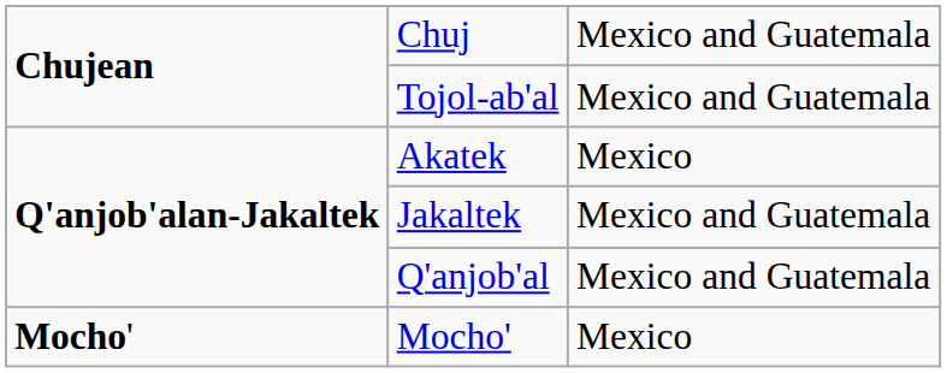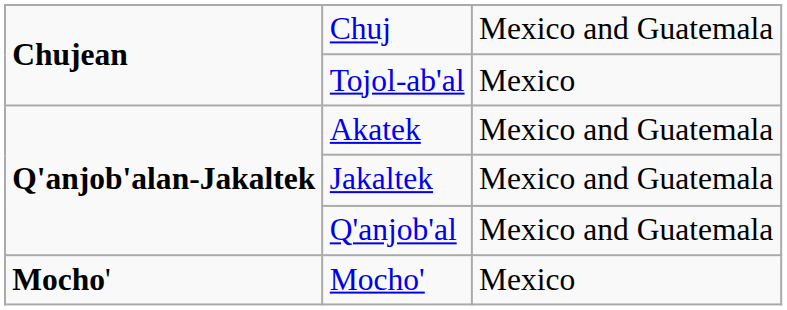 <table class="wikitable">
 <tr>
 <td rowspan="2"><strong>Chujean</strong></td>
 <td><a href='#'>Chuj</a></td>
 <td>Mexico and Guatemala</td>
 </tr>
 <tr>
 <td><a href='#'>Tojol-ab'al</a></td>
-<td>Mexico and Guatemala</td>
+<td>Mexico</td>
 </tr>
 <tr>
 <td rowspan="3"><strong>Q'anjob'alan-Jakaltek</strong></td>
 <td><a href='#'>Akatek</a></td>
-<td>Mexico</td>
+<td>Mexico and Guatemala</td>
 </tr>
 <tr>
 <td><a href='#'>Jakaltek</a></td>
 <td>Mexico and Guatemala</td>
 </tr>
 <tr>
 <td><a href='#'>Q'anjob'al</a></td>
 <td>Mexico and Guatemala</td>
 </tr>
 <tr>
 <td><strong>Mocho</strong>'</td>
 <td><a href='#'>Mocho'</a></td>
 <td>Mexico</td>
 </tr>
 </table>
